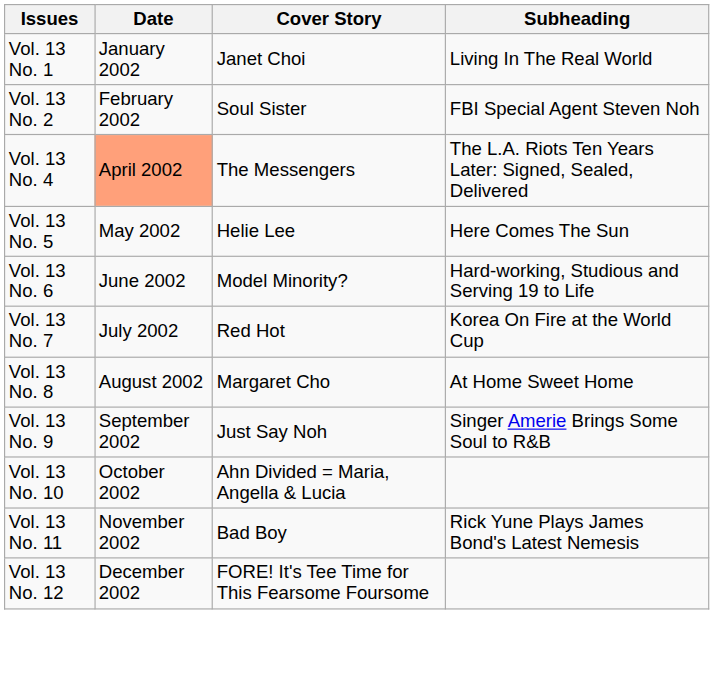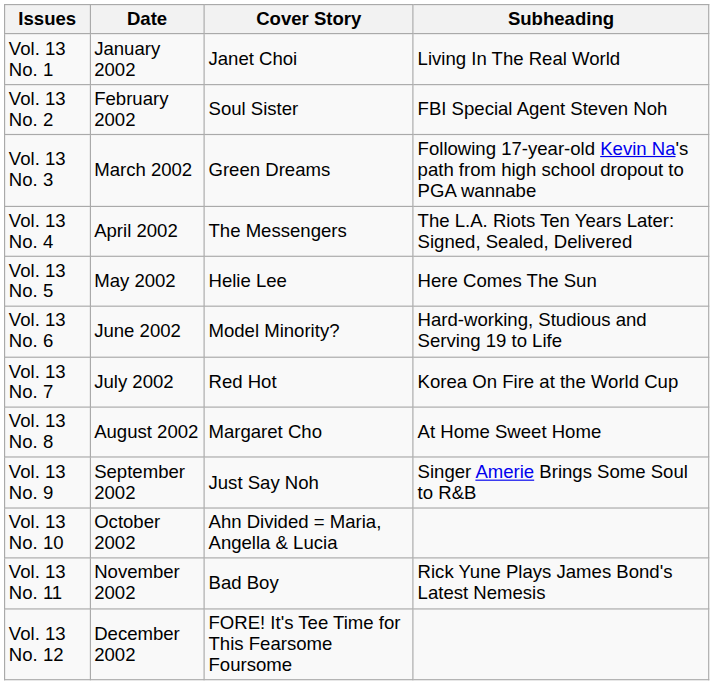 <table class="wikitable">
 <tr>
 <th>Issues</th>
 <th>Date</th>
 <th>Cover Story</th>
 <th>Subheading</th>
 </tr>
 <tr>
 <td>Vol. 13 No. 1</td>
 <td>January 2002</td>
 <td>Janet Choi</td>
 <td>Living In The Real World</td>
 </tr>
 <tr>
 <td>Vol. 13 No. 2</td>
 <td>February 2002</td>
 <td>Soul Sister</td>
 <td>FBI Special Agent Steven Noh</td>
 </tr>
 <tr>
+<td>Vol. 13 No. 3</td>
+<td>March 2002</td>
+<td>Green Dreams</td>
+<td>Following 17-year-old <a href='#'>Kevin Na</a>'s path from high school dropout to PGA wannabe</td>
+</tr>
+<tr>
 <td>Vol. 13 No. 4</td>
-<td style="background: lightsalmon;">April 2002</td>
+<td>April 2002</td>
 <td>The Messengers</td>
 <td>The L.A. Riots Ten Years Later: Signed, Sealed, Delivered</td>
 </tr>
 <tr>
 <td>Vol. 13 No. 5</td>
 <td>May 2002</td>
 <td>Helie Lee</td>
 <td>Here Comes The Sun</td>
 </tr>
 <tr>
 <td>Vol. 13 No. 6</td>
 <td>June 2002</td>
 <td>Model Minority?</td>
 <td>Hard-working, Studious and Serving 19 to Life</td>
 </tr>
 <tr>
 <td>Vol. 13 No. 7</td>
 <td>July 2002</td>
 <td>Red Hot</td>
 <td>Korea On Fire at the World Cup</td>
 </tr>
 <tr>
 <td>Vol. 13 No. 8</td>
 <td>August 2002</td>
 <td>Margaret Cho</td>
 <td>At Home Sweet Home</td>
 </tr>
 <tr>
 <td>Vol. 13 No. 9</td>
 <td>September 2002</td>
 <td>Just Say Noh</td>
 <td>Singer <a href='#'>Amerie</a> Brings Some Soul to R&B</td>
 </tr>
 <tr>
 <td>Vol. 13 No. 10</td>
 <td>October 2002</td>
 <td>Ahn Divided = Maria, Angella & Lucia</td>
 <td></td>
 </tr>
 <tr>
 <td>Vol. 13 No. 11</td>
 <td>November 2002</td>
 <td>Bad Boy</td>
 <td>Rick Yune Plays James Bond's Latest Nemesis</td>
 </tr>
 <tr>
 <td>Vol. 13 No. 12</td>
 <td>December 2002</td>
 <td>FORE! It's Tee Time for This Fearsome Foursome</td>
 <td></td>
 </tr>
 </table>
